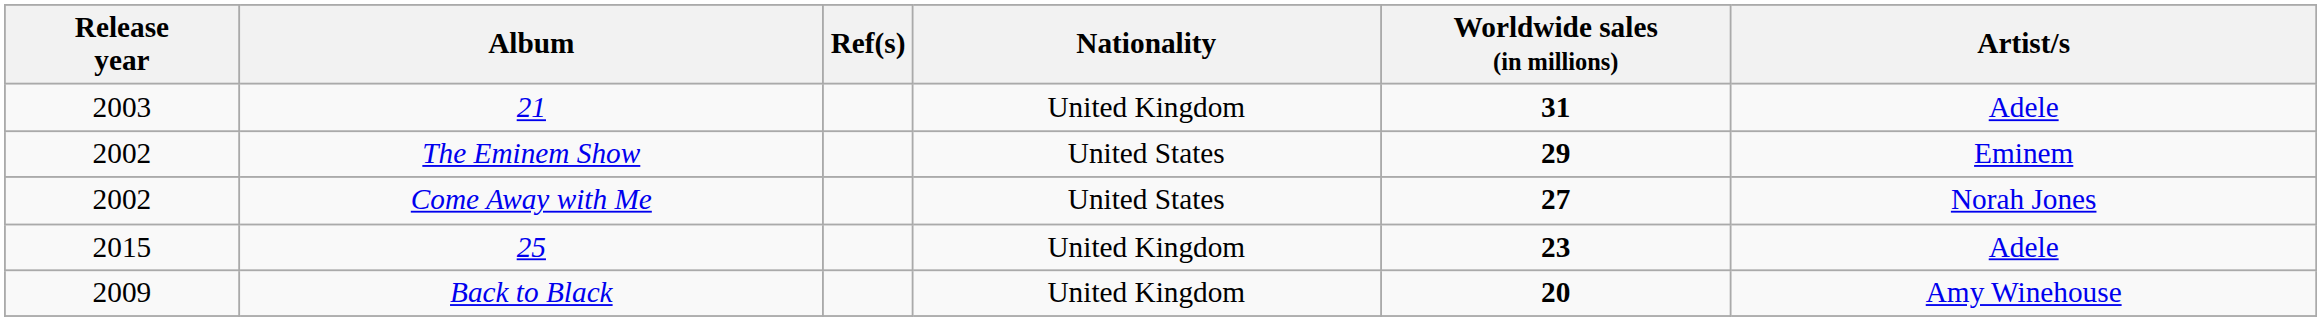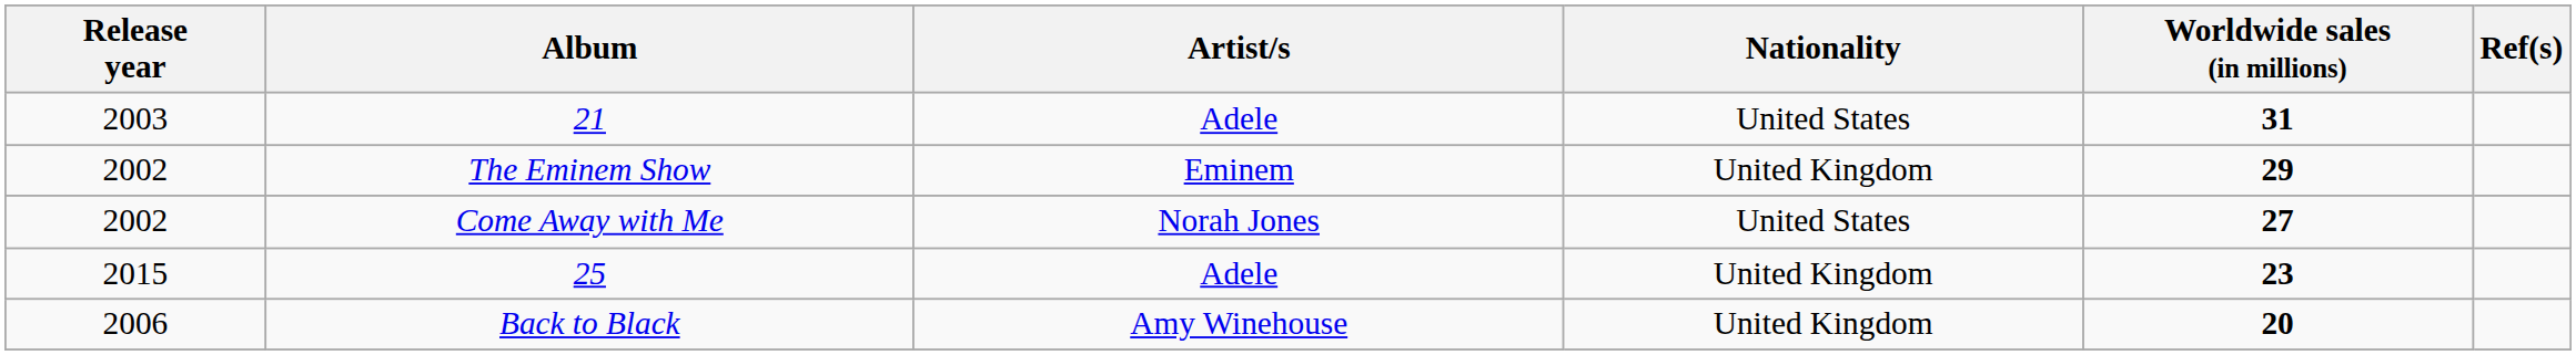 <table class="wikitable sortable" style="width:100%; text-align:center;">
 <tr>
 <th style="width:10%;">Release<br>year</th>
 <th style="width:25%;">Album</th>
-<th style="width:1%;">Ref(s)</th>
+<th style="width:25%;">Artist/s</th>
 <th style="width:20%;">Nationality</th>
 <th style="width:15%;">Worldwide sales<br><small>(in millions)</small></th>
-<th style="width:25%;">Artist/s</th>
+<th style="width:1%;">Ref(s)</th>
 </tr>
 <tr>
 <td>2003</td>
 <td><em><a href='#'>21</a></em></td>
+<td><a href='#'>Adele</a></td>
+<td>United States</td>
+<td><strong>31</strong></td>
 <td></td>
-<td>United Kingdom</td>
-<td><strong>31</strong></td>
-<td><a href='#'>Adele</a></td>
 </tr>
 <tr>
 <td>2002</td>
 <td><em><a href='#'>The Eminem Show</a></em></td>
+<td><a href='#'>Eminem</a></td>
+<td>United Kingdom</td>
+<td><strong>29</strong></td>
 <td></td>
-<td>United States</td>
-<td><strong>29</strong></td>
-<td><a href='#'>Eminem</a></td>
 </tr>
 <tr>
 <td>2002</td>
 <td><em><a href='#'>Come Away with Me</a></em></td>
-<td></td>
+<td><a href='#'>Norah Jones</a></td>
 <td>United States</td>
 <td><strong>27</strong></td>
-<td><a href='#'>Norah Jones</a></td>
+<td></td>
 </tr>
 <tr>
 <td>2015</td>
 <td><em><a href='#'>25</a></em></td>
-<td></td>
+<td><a href='#'>Adele</a></td>
 <td>United Kingdom</td>
 <td><strong>23</strong></td>
-<td><a href='#'>Adele</a></td>
+<td></td>
 </tr>
 <tr>
-<td>2009</td>
+<td>2006</td>
 <td><em><a href='#'>Back to Black</a></em></td>
-<td></td>
+<td><a href='#'>Amy Winehouse</a></td>
 <td>United Kingdom</td>
 <td><strong>20</strong></td>
-<td><a href='#'>Amy Winehouse</a></td>
+<td></td>
 </tr>
 </table>
